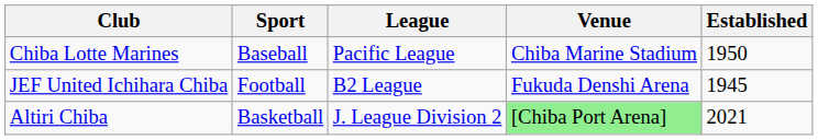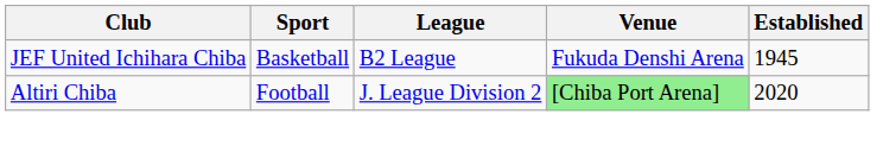 <table class="wikitable">
 <tr>
 <th scope="col">Club</th>
 <th scope="col">Sport</th>
 <th scope="col">League</th>
 <th scope="col">Venue</th>
 <th scope="col">Established</th>
 </tr>
 <tr>
-<td><a href='#'>Chiba Lotte Marines</a></td>
-<td><a href='#'>Baseball</a></td>
-<td><a href='#'>Pacific League</a></td>
-<td><a href='#'>Chiba Marine Stadium</a></td>
-<td>1950</td>
-</tr>
-<tr>
 <td><a href='#'>JEF United Ichihara Chiba</a></td>
-<td><a href='#'>Football</a></td>
+<td><a href='#'>Basketball</a></td>
 <td><a href='#'>B2 League</a></td>
 <td><a href='#'>Fukuda Denshi Arena</a></td>
 <td>1945</td>
 </tr>
 <tr>
 <td><a href='#'>Altiri Chiba</a></td>
-<td><a href='#'>Basketball</a></td>
+<td><a href='#'>Football</a></td>
 <td><a href='#'>J. League Division 2</a></td>
 <td style="background: lightgreen;">[Chiba Port Arena]</td>
-<td>2021</td>
+<td>2020</td>
 </tr>
 </table>
